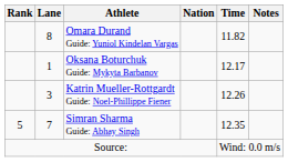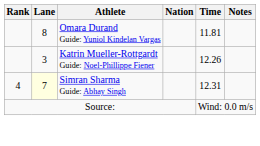 <table class="wikitable sortable" style="text-align:center">
 <tr>
 <th scope="col">Rank</th>
 <th scope="col">Lane</th>
 <th scope="col">Athlete</th>
 <th scope="col">Nation</th>
 <th scope="col">Time</th>
 <th scope="col">Notes</th>
 </tr>
 <tr>
 <td></td>
 <td>8</td>
 <td align=left><a href='#'>Omara Durand</a><br><small>Guide: <a href='#'>Yuniol Kindelan Vargas</a></small></td>
 <td align=left></td>
-<td>11.82</td>
-<td></td>
-</tr>
-<tr>
-<td></td>
-<td>1</td>
-<td align=left><a href='#'>Oksana Boturchuk</a><br><small>Guide: <a href='#'>Mykyta Barbanov</a></small></td>
-<td align=left></td>
-<td>12.17</td>
+<td>11.81</td>
 <td></td>
 </tr>
 <tr>
 <td></td>
 <td>3</td>
 <td align=left><a href='#'>Katrin Mueller-Rottgardt</a><br><small>Guide: <a href='#'>Noel-Phillippe Fiener</a></small></td>
 <td align=left></td>
 <td>12.26</td>
 <td></td>
 </tr>
 <tr>
-<td>5</td>
-<td>7</td>
+<td>4</td>
+<td style="background: lightyellow;">7</td>
 <td align=left><a href='#'>Simran Sharma</a><br><small>Guide: <a href='#'>Abhay Singh</a></small></td>
 <td align=left></td>
-<td>12.35</td>
+<td>12.31</td>
 <td></td>
 </tr>
 <tr class="sortbottom">
 <td colspan="4">Source:</td>
 <td colspan="2">Wind: 0.0 m/s</td>
 </tr>
 </table>
